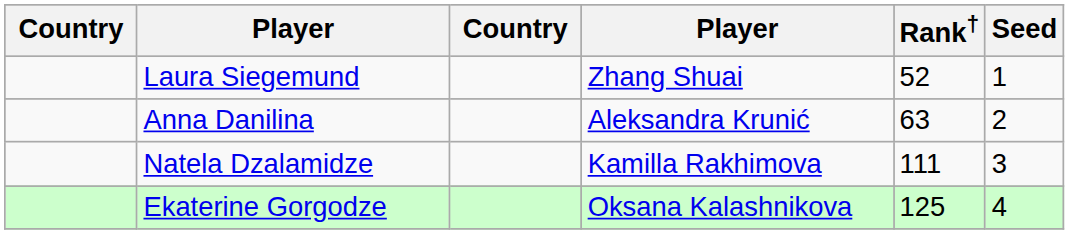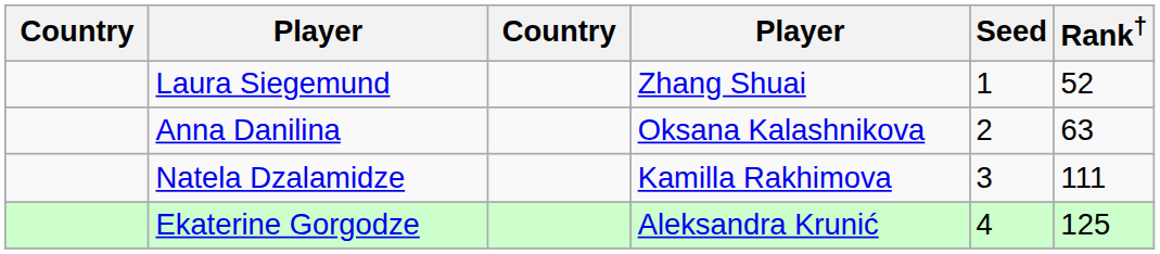 <table class="sortable wikitable">
 <tr>
 <th width="70">Country</th>
 <th width="175">Player</th>
 <th width="70">Country</th>
 <th width="175">Player</th>
+<th>Seed</th>
 <th>Rank<sup>†</sup></th>
-<th>Seed</th>
 </tr>
 <tr>
 <td></td>
 <td><a href='#'>Laura Siegemund</a></td>
 <td></td>
 <td><a href='#'>Zhang Shuai</a></td>
+<td>1</td>
 <td>52</td>
-<td>1</td>
 </tr>
 <tr>
 <td></td>
 <td><a href='#'>Anna Danilina</a></td>
 <td></td>
-<td><a href='#'>Aleksandra Krunić</a></td>
+<td><a href='#'>Oksana Kalashnikova</a></td>
+<td>2</td>
 <td>63</td>
-<td>2</td>
 </tr>
 <tr>
 <td></td>
 <td><a href='#'>Natela Dzalamidze</a></td>
 <td></td>
 <td><a href='#'>Kamilla Rakhimova</a></td>
+<td>3</td>
 <td>111</td>
-<td>3</td>
 </tr>
 <tr style="background:#cfc;">
 <td></td>
 <td><a href='#'>Ekaterine Gorgodze</a></td>
 <td></td>
-<td><a href='#'>Oksana Kalashnikova</a></td>
+<td><a href='#'>Aleksandra Krunić</a></td>
+<td>4</td>
 <td>125</td>
-<td>4</td>
 </tr>
 </table>
